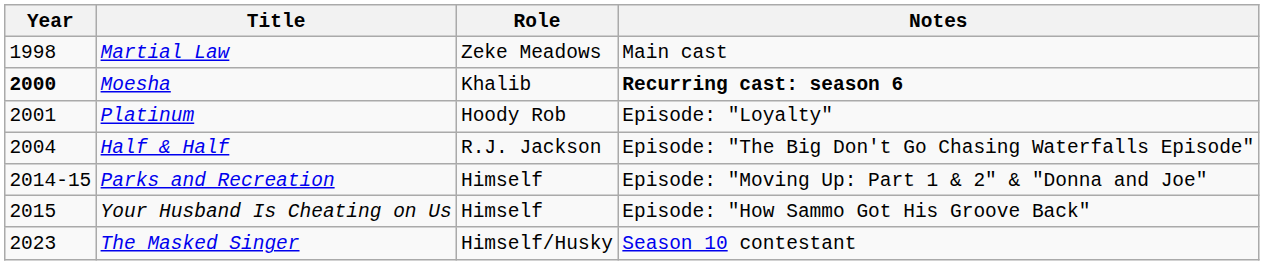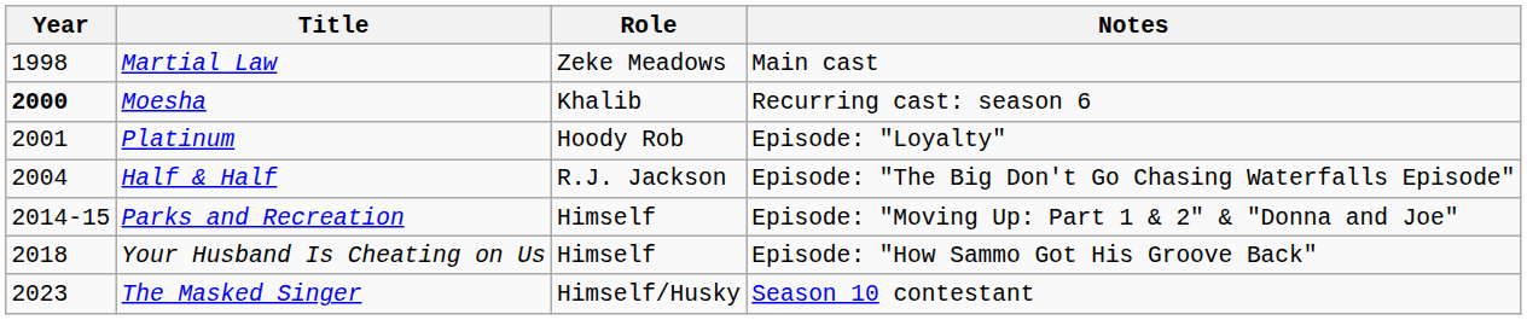 <table class="wikitable plainrowheaders sortable" style="margin-right: 0;">
 <tr>
 <th scope="col">Year</th>
 <th scope="col">Title</th>
 <th scope="col">Role</th>
 <th scope="col" class="unsortable">Notes</th>
 </tr>
 <tr>
 <td>1998</td>
 <td><em><a href='#'>Martial Law</a></em></td>
 <td>Zeke Meadows</td>
 <td>Main cast</td>
 </tr>
 <tr>
 <td><strong>2000</strong></td>
 <td><em><a href='#'>Moesha</a></em></td>
 <td>Khalib</td>
-<td><strong>Recurring cast: season 6</strong></td>
+<td>Recurring cast: season 6</td>
 </tr>
 <tr>
 <td>2001</td>
 <td><em><a href='#'>Platinum</a></em></td>
 <td>Hoody Rob</td>
 <td>Episode: "Loyalty"</td>
 </tr>
 <tr>
 <td>2004</td>
 <td><em><a href='#'>Half & Half</a></em></td>
 <td>R.J. Jackson</td>
 <td>Episode: "The Big Don't Go Chasing Waterfalls Episode"</td>
 </tr>
 <tr>
 <td>2014-15</td>
 <td><em><a href='#'>Parks and Recreation</a></em></td>
 <td>Himself</td>
 <td>Episode: "Moving Up: Part 1 & 2" & "Donna and Joe"</td>
 </tr>
 <tr>
-<td>2015</td>
+<td>2018</td>
 <td><em>Your Husband Is Cheating on Us</em></td>
 <td>Himself</td>
 <td>Episode: "How Sammo Got His Groove Back"</td>
 </tr>
 <tr>
 <td>2023</td>
 <td><em><a href='#'>The Masked Singer</a></em></td>
 <td>Himself/Husky</td>
 <td><a href='#'>Season 10</a> contestant</td>
 </tr>
 </table>
